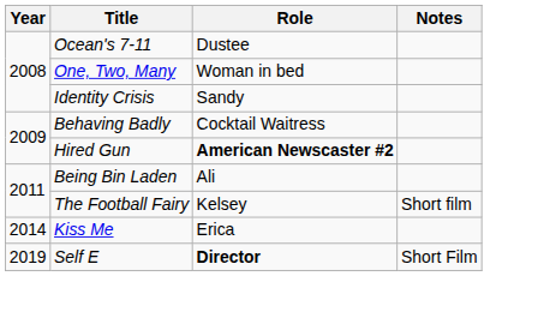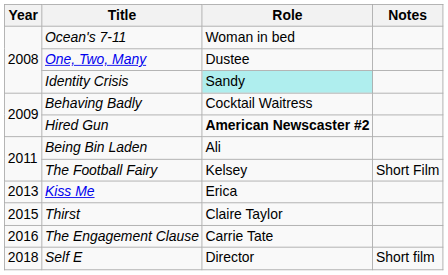 <table class="wikitable sortable">
 <tr>
 <th>Year</th>
 <th>Title</th>
 <th>Role</th>
 <th class="unsortable">Notes</th>
 </tr>
 <tr>
 <td rowspan="3">2008</td>
 <td><em>Ocean's 7-11</em></td>
+<td>Woman in bed</td>
+<td></td>
+</tr>
+<tr>
+<td><em><a href='#'>One, Two, Many</a></em></td>
 <td>Dustee</td>
 <td></td>
 </tr>
 <tr>
-<td><em><a href='#'>One, Two, Many</a></em></td>
-<td>Woman in bed</td>
-<td></td>
-</tr>
-<tr>
 <td><em>Identity Crisis</em></td>
-<td>Sandy</td>
+<td style="background: paleturquoise;">Sandy</td>
 <td></td>
 </tr>
 <tr>
 <td rowspan="2">2009</td>
 <td><em>Behaving Badly</em></td>
 <td>Cocktail Waitress</td>
 <td></td>
 </tr>
 <tr>
 <td><em>Hired Gun</em></td>
 <td><strong>American Newscaster #2</strong></td>
 <td></td>
 </tr>
 <tr>
 <td rowspan="2">2011</td>
 <td><em>Being Bin Laden</em></td>
 <td>Ali</td>
 <td></td>
 </tr>
 <tr>
 <td><em>The Football Fairy</em></td>
 <td>Kelsey</td>
-<td>Short film</td>
+<td>Short Film</td>
 </tr>
 <tr>
-<td>2014</td>
+<td>2013</td>
 <td><em><a href='#'>Kiss Me</a></em></td>
 <td>Erica</td>
 <td></td>
 </tr>
 <tr>
-<td>2019</td>
+<td>2015</td>
+<td><em>Thirst</em></td>
+<td>Claire Taylor</td>
+<td></td>
+</tr>
+<tr>
+<td>2016</td>
+<td><em>The Engagement Clause</em></td>
+<td>Carrie Tate</td>
+<td></td>
+</tr>
+<tr>
+<td>2018</td>
 <td><em>Self E</em></td>
-<td><strong>Director</strong></td>
-<td>Short Film</td>
+<td>Director</td>
+<td>Short film</td>
 </tr>
 </table>
